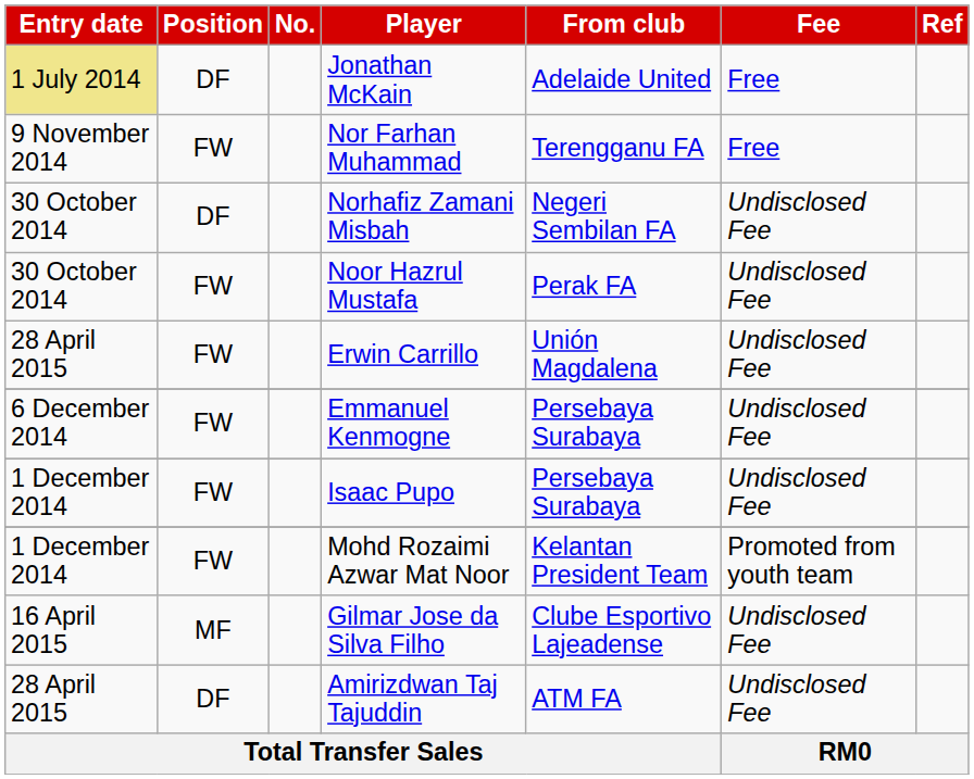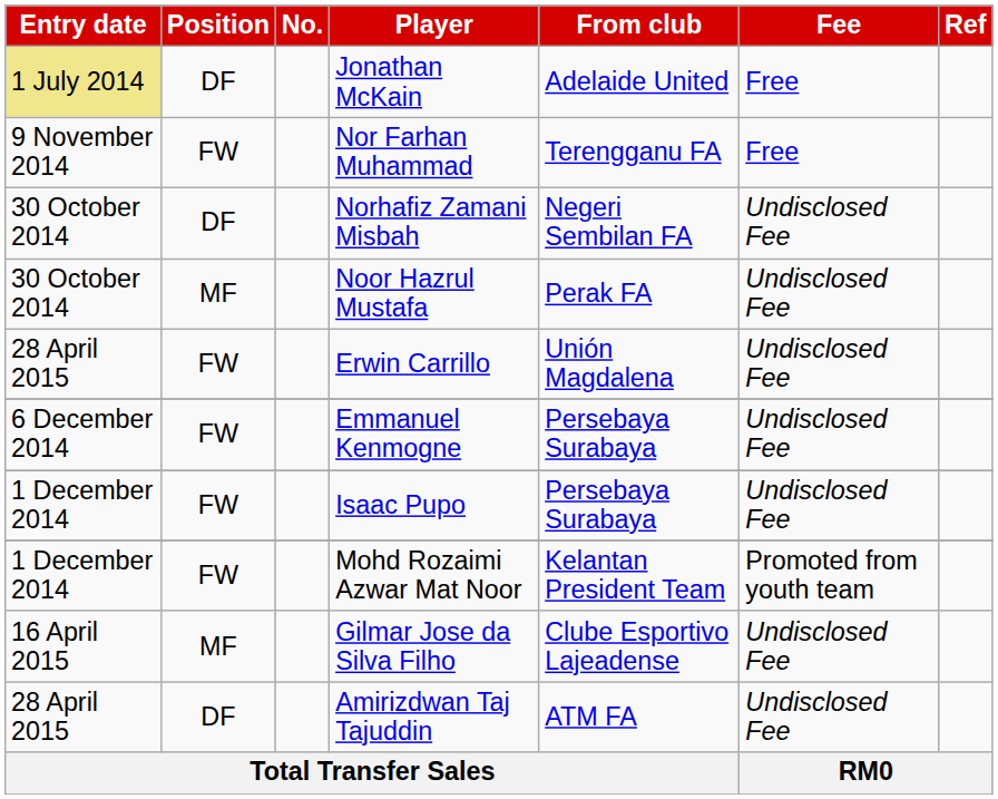 <table class="wikitable sortable">
 <tr>
 <th style="background:#d50000; color:white;"><strong>Entry date</strong></th>
 <th style="background:#d50000; color:white;"><strong>Position</strong></th>
 <th style="background:#d50000; color:white;"><strong>No.</strong></th>
 <th style="background:#d50000; color:white;"><strong>Player</strong></th>
 <th style="background:#d50000; color:white;"><strong>From club</strong></th>
 <th style="background:#d50000; color:white;"><strong>Fee</strong></th>
 <th style="background:#d50000; color:white;"><strong>Ref</strong></th>
 </tr>
 <tr>
 <td style="background: khaki;">1 July 2014</td>
 <td style="text-align:center;">DF</td>
 <td style="text-align:center;"></td>
 <td style="text-align:left;"><a href='#'>Jonathan McKain</a></td>
 <td style="text-align:left;"><a href='#'>Adelaide United</a></td>
 <td><a href='#'>Free</a></td>
 <td></td>
 </tr>
 <tr>
 <td>9 November 2014</td>
 <td style="text-align:center;">FW</td>
 <td style="text-align:center;"></td>
 <td style="text-align:left;"><a href='#'>Nor Farhan Muhammad</a></td>
 <td style="text-align:left;"><a href='#'>Terengganu FA</a></td>
 <td><a href='#'>Free</a></td>
 <td></td>
 </tr>
 <tr>
 <td>30 October 2014</td>
 <td style="text-align:center;">DF</td>
 <td style="text-align:center;"></td>
 <td style="text-align:left;"><a href='#'>Norhafiz Zamani Misbah</a></td>
 <td style="text-align:left;"><a href='#'>Negeri Sembilan FA</a></td>
 <td><em>Undisclosed Fee</em></td>
 <td></td>
 </tr>
 <tr>
 <td>30 October 2014</td>
-<td style="text-align:center;">FW</td>
+<td style="text-align:center;">MF</td>
 <td style="text-align:center;"></td>
 <td style="text-align:left;"><a href='#'>Noor Hazrul Mustafa</a></td>
 <td style="text-align:left;"><a href='#'>Perak FA</a></td>
 <td><em>Undisclosed Fee</em></td>
 <td></td>
 </tr>
 <tr>
 <td>28 April 2015</td>
 <td style="text-align:center;">FW</td>
 <td style="text-align:center;"></td>
 <td style="text-align:left;"><a href='#'>Erwin Carrillo</a></td>
 <td style="text-align:left;"><a href='#'>Unión Magdalena</a></td>
 <td><em>Undisclosed Fee</em></td>
 <td></td>
 </tr>
 <tr>
 </tr>
 <tr>
 <td>6 December 2014</td>
 <td style="text-align:center;">FW</td>
 <td style="text-align:center;"></td>
 <td style="text-align:left;"><a href='#'>Emmanuel Kenmogne</a></td>
 <td style="text-align:left;"><a href='#'>Persebaya Surabaya</a></td>
 <td><em>Undisclosed Fee</em></td>
 <td></td>
 </tr>
 <tr>
 </tr>
 <tr>
 <td>1 December 2014</td>
 <td style="text-align:center;">FW</td>
 <td style="text-align:center;"></td>
 <td style="text-align:left;"><a href='#'>Isaac Pupo</a></td>
 <td style="text-align:left;"><a href='#'>Persebaya Surabaya</a></td>
 <td><em>Undisclosed Fee</em></td>
 <td></td>
 </tr>
 <tr>
 </tr>
 <tr>
 <td>1 December 2014</td>
 <td style="text-align:center;">FW</td>
 <td style="text-align:center;"></td>
 <td style="text-align:left;">Mohd Rozaimi Azwar Mat Noor</td>
 <td style="text-align:left;"><a href='#'>Kelantan President Team</a></td>
 <td>Promoted from youth team</td>
 <td></td>
 </tr>
 <tr>
 <td>16 April 2015</td>
 <td style="text-align:center;">MF</td>
 <td style="text-align:center;"></td>
 <td style="text-align:left;"> <a href='#'>Gilmar Jose da Silva Filho</a></td>
 <td style="text-align:left;"><a href='#'>Clube Esportivo Lajeadense</a></td>
 <td><em>Undisclosed Fee</em></td>
 <td></td>
 </tr>
 <tr>
 <td>28 April 2015</td>
 <td style="text-align:center;">DF</td>
 <td style="text-align:center;"></td>
 <td style="text-align:left;"><a href='#'>Amirizdwan Taj Tajuddin</a></td>
 <td style="text-align:left;"><a href='#'>ATM FA</a></td>
 <td><em>Undisclosed Fee</em></td>
 <td></td>
 </tr>
 <tr>
 <th colspan="5">Total Transfer Sales</th>
 <th colspan="2">RM0</th>
 </tr>
 </table>
